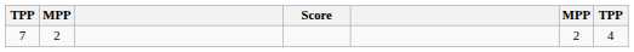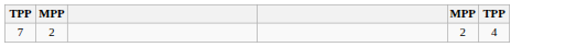 <table class="wikitable" style="text-align: center;" |>
 <tr>
 <th width="35">TPP</th>
 <th width="35">MPP</th>
 <th width="250"></th>
-<th width="75">Score</th>
 <th width="250"></th>
 <th width="35">MPP</th>
 <th width="35">TPP</th>
 </tr>
 <tr>
 <td>7</td>
 <td>2</td>
 <td style="text-align:left;"></td>
-<td></td>
 <td style="text-align:left;"></td>
 <td>2</td>
 <td>4</td>
 </tr>
 </table>
